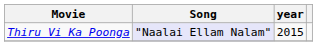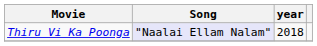 <table class="wikitable">
 <tr>
 <th>Movie</th>
 <th>Song</th>
 <th>year</th>
 <th></th>
 </tr>
 <tr>
 <td><em><a href='#'>Thiru Vi Ka Poonga</a></em></td>
 <td style="background: lavender;">"Naalai Ellam Nalam"</td>
-<td>2015</td>
+<td>2018</td>
 <td></td>
 </tr>
 <tr>
 </tr>
 </table>
